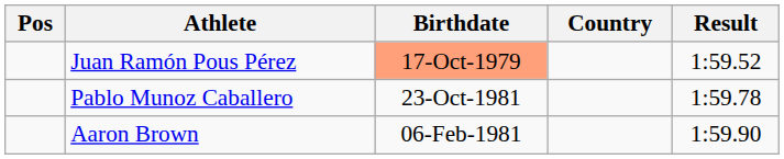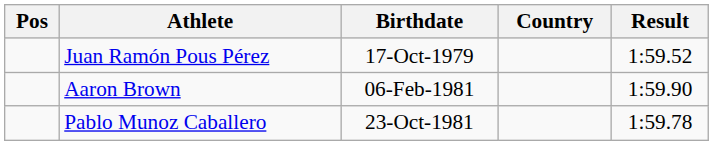 <table class="wikitable"  style="text-align:center; width:60%;">
 <tr>
 <th>Pos</th>
 <th>Athlete</th>
 <th>Birthdate</th>
 <th>Country</th>
 <th>Result</th>
 </tr>
 <tr>
 <td align=center></td>
 <td align=left><a href='#'>Juan Ramón Pous Pérez</a></td>
-<td style="background: lightsalmon;">17-Oct-1979</td>
+<td>17-Oct-1979</td>
 <td align=left></td>
 <td>1:59.52</td>
+</tr>
+<tr>
+<td align=center></td>
+<td align=left><a href='#'>Aaron Brown</a></td>
+<td>06-Feb-1981</td>
+<td align=left></td>
+<td>1:59.90</td>
 </tr>
 <tr>
 <td align=center></td>
 <td align=left><a href='#'>Pablo Munoz Caballero</a></td>
 <td>23-Oct-1981</td>
 <td align=left></td>
 <td>1:59.78</td>
 </tr>
-<tr>
-<td align=center></td>
-<td align=left><a href='#'>Aaron Brown</a></td>
-<td>06-Feb-1981</td>
-<td align=left></td>
-<td>1:59.90</td>
-</tr>
 </table>
